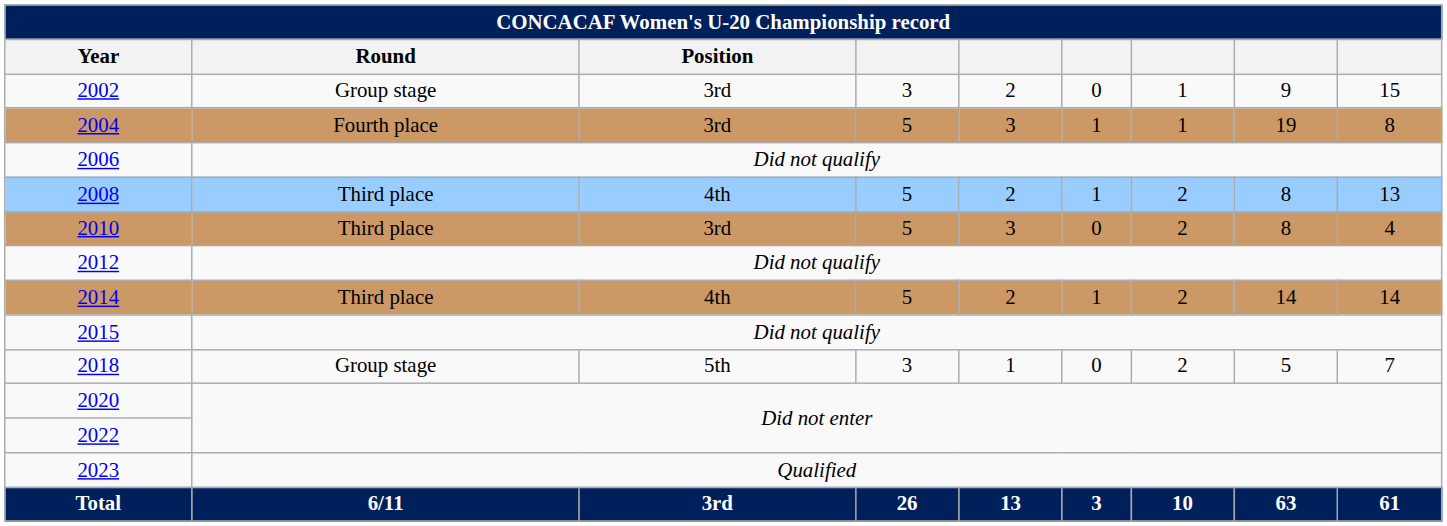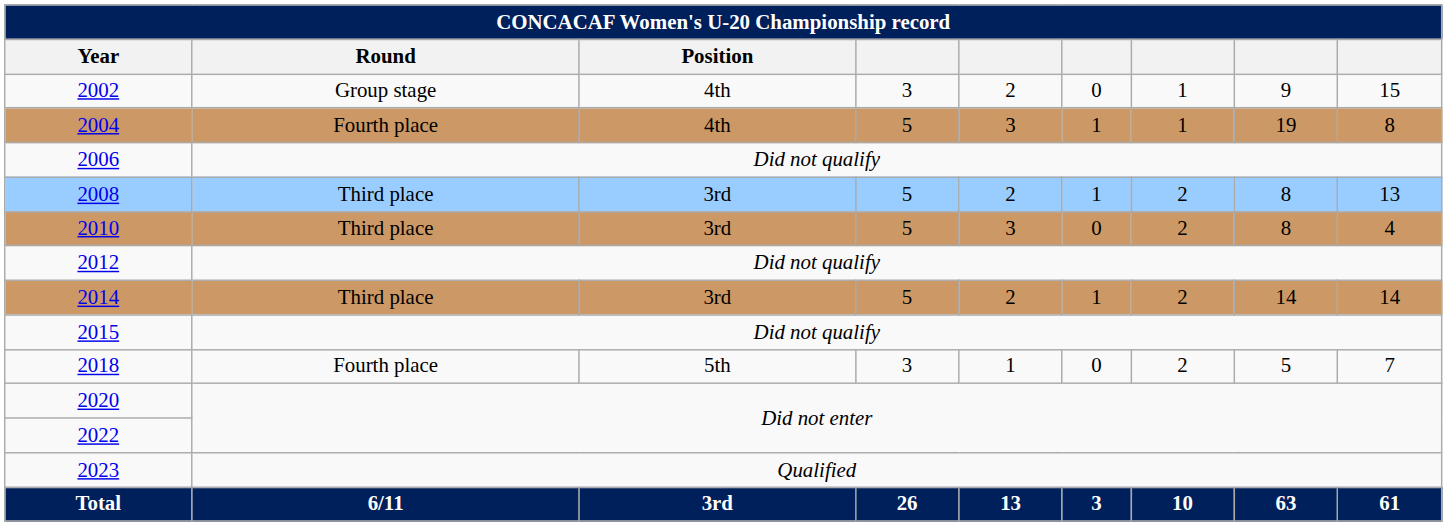 <table class="wikitable" class="wikitable" style="font-size:90%; text-align:center; width:50%">
 <tr>
 <th colspan="9" style="color:white; background:#00205B;">CONCACAF Women's U-20 Championship record</th>
 </tr>
 <tr>
 <th>Year</th>
 <th>Round</th>
 <th>Position</th>
 <th></th>
 <th></th>
 <th></th>
 <th></th>
 <th></th>
 <th></th>
 </tr>
 <tr>
 <td> <a href='#'>2002</a></td>
 <td>Group stage</td>
-<td>3rd</td>
+<td>4th</td>
 <td>3</td>
 <td>2</td>
 <td>0</td>
 <td>1</td>
 <td>9</td>
 <td>15</td>
 </tr>
 <tr style="background:#c96;">
 <td> <a href='#'>2004</a></td>
 <td>Fourth place</td>
-<td>3rd</td>
+<td>4th</td>
 <td>5</td>
 <td>3</td>
 <td>1</td>
 <td>1</td>
 <td>19</td>
 <td>8</td>
 </tr>
 <tr>
 <td> <a href='#'>2006</a></td>
 <td colspan="8"><em>Did not qualify</em></td>
 </tr>
 <tr style="background:#9ACDFF;">
 <td> <a href='#'>2008</a></td>
 <td>Third place</td>
-<td>4th</td>
+<td>3rd</td>
 <td>5</td>
 <td>2</td>
 <td>1</td>
 <td>2</td>
 <td>8</td>
 <td>13</td>
 </tr>
 <tr style="background:#c96;">
 <td> <a href='#'>2010</a></td>
 <td>Third place</td>
 <td>3rd</td>
 <td>5</td>
 <td>3</td>
 <td>0</td>
 <td>2</td>
 <td>8</td>
 <td>4</td>
 </tr>
 <tr>
 <td> <a href='#'>2012</a></td>
 <td colspan="8"><em>Did not qualify</em></td>
 </tr>
 <tr style="background:#c96;">
 <td> <a href='#'>2014</a></td>
 <td>Third place</td>
-<td>4th</td>
+<td>3rd</td>
 <td>5</td>
 <td>2</td>
 <td>1</td>
 <td>2</td>
 <td>14</td>
 <td>14</td>
 </tr>
 <tr>
 <td> <a href='#'>2015</a></td>
 <td colspan="8"><em>Did not qualify</em></td>
 </tr>
 <tr>
 <td> <a href='#'>2018</a></td>
-<td>Group stage</td>
+<td>Fourth place</td>
 <td>5th</td>
 <td>3</td>
 <td>1</td>
 <td>0</td>
 <td>2</td>
 <td>5</td>
 <td>7</td>
 </tr>
 <tr>
 <td> <a href='#'>2020</a></td>
 <td colspan="8" rowspan="2"><em>Did not enter</em></td>
 </tr>
 <tr>
 <td> <a href='#'>2022</a></td>
 </tr>
 <tr>
 <td> <a href='#'>2023</a></td>
 <td colspan="8"><em>Qualified</em></td>
 </tr>
 <tr>
 <th style="background:#00205B; color:white;">Total</th>
 <th style="background:#00205B; color:white;">6/11</th>
 <th style="background:#00205B; color:white;">3rd</th>
 <th style="background:#00205B; color:white;">26</th>
 <th style="background:#00205B; color:white;">13</th>
 <th style="background:#00205B; color:white;">3</th>
 <th style="background:#00205B; color:white;">10</th>
 <th style="background:#00205B; color:white;">63</th>
 <th style="background:#00205B; color:white;">61</th>
 </tr>
 </table>
